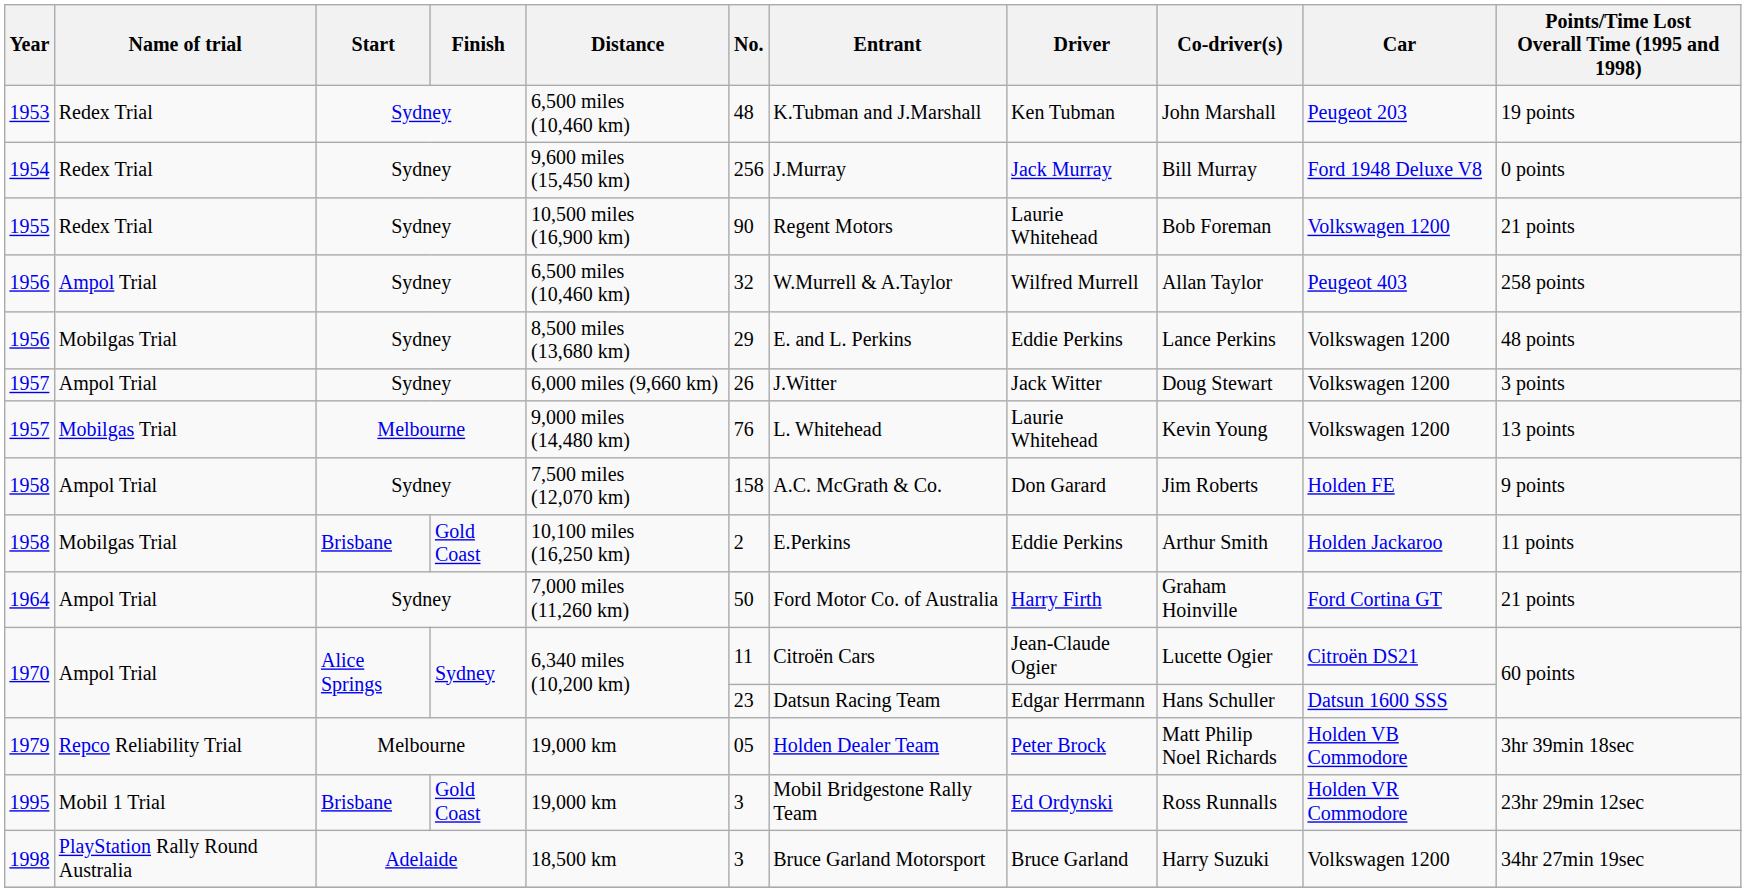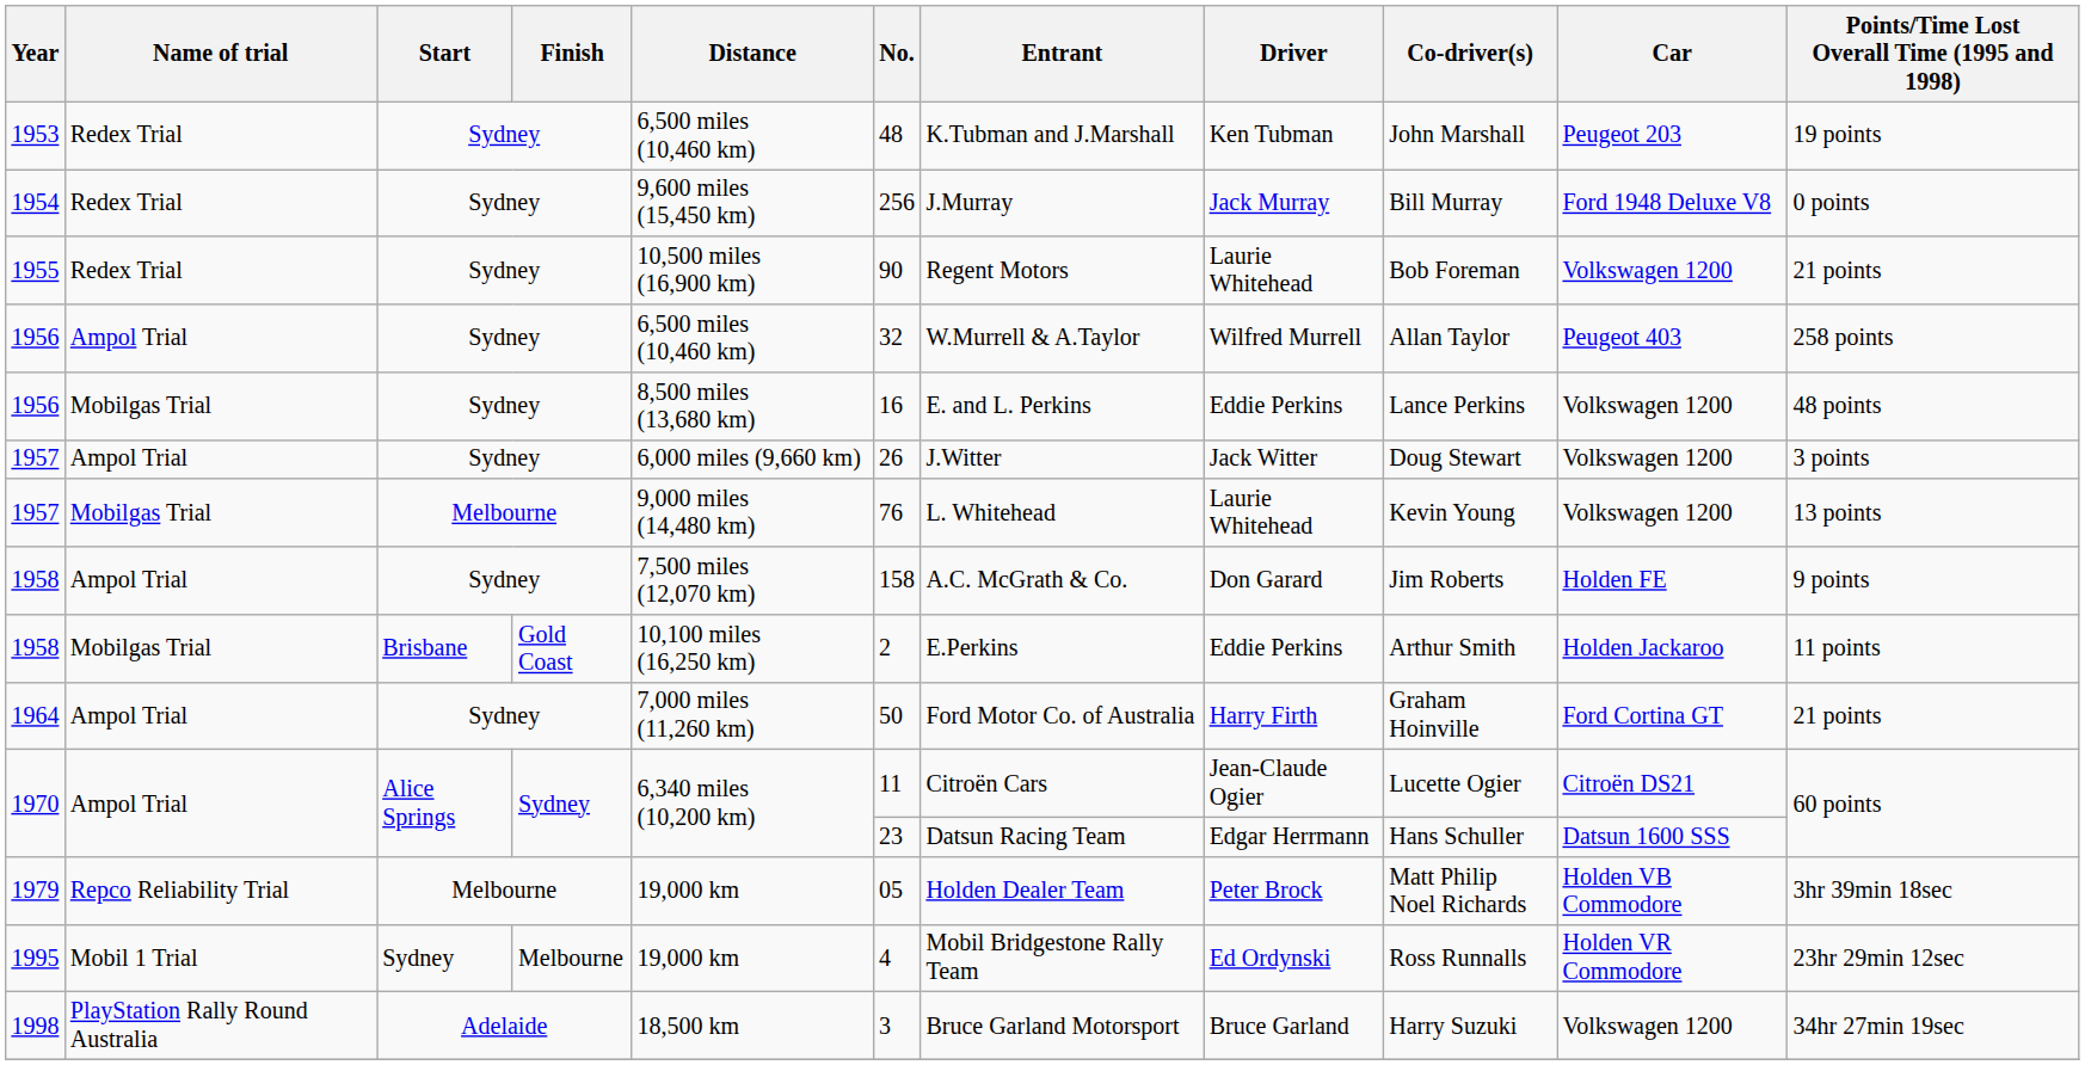 <table class="wikitable" style="text-align: left; font-size: 90%;">
 <tr>
 <th>Year</th>
 <th>Name of trial</th>
 <th>Start</th>
 <th>Finish</th>
 <th>Distance</th>
 <th>No.</th>
 <th>Entrant</th>
 <th>Driver</th>
 <th>Co-driver(s)</th>
 <th>Car</th>
 <th>Points/Time Lost <br> Overall Time (1995 and 1998)</th>
 </tr>
 <tr>
 <td><a href='#'>1953</a></td>
 <td>Redex Trial</td>
 <td colspan="2" style="text-align:center;"><a href='#'>Sydney</a></td>
 <td>6,500 miles (10,460 km)</td>
 <td>48</td>
 <td>K.Tubman and J.Marshall</td>
 <td>Ken Tubman</td>
 <td>John Marshall</td>
 <td><a href='#'>Peugeot 203</a></td>
 <td>19 points</td>
 </tr>
 <tr>
 <td><a href='#'>1954</a></td>
 <td>Redex Trial</td>
 <td colspan="2" style="text-align:center;">Sydney</td>
 <td>9,600 miles (15,450 km)</td>
 <td>256</td>
 <td>J.Murray</td>
 <td><a href='#'>Jack Murray</a></td>
 <td>Bill Murray</td>
 <td><a href='#'>Ford 1948 Deluxe V8</a></td>
 <td>0 points</td>
 </tr>
 <tr>
 <td><a href='#'>1955</a></td>
 <td>Redex Trial</td>
 <td colspan="2" style="text-align:center;">Sydney</td>
 <td>10,500 miles (16,900 km)</td>
 <td>90</td>
 <td>Regent Motors</td>
 <td>Laurie Whitehead</td>
 <td>Bob Foreman</td>
 <td><a href='#'>Volkswagen 1200</a></td>
 <td>21 points</td>
 </tr>
 <tr>
 <td><a href='#'>1956</a></td>
 <td><a href='#'>Ampol</a> Trial</td>
 <td colspan="2" style="text-align:center;">Sydney</td>
 <td>6,500 miles (10,460 km)</td>
 <td>32</td>
 <td>W.Murrell & A.Taylor</td>
 <td>Wilfred Murrell</td>
 <td>Allan Taylor</td>
 <td><a href='#'>Peugeot 403</a></td>
 <td>258 points</td>
 </tr>
 <tr>
 <td><a href='#'>1956</a></td>
 <td>Mobilgas Trial</td>
 <td colspan="2" style="text-align:center;">Sydney</td>
 <td>8,500 miles (13,680 km)</td>
-<td>29</td>
+<td>16</td>
 <td>E. and L. Perkins</td>
 <td>Eddie Perkins</td>
 <td>Lance Perkins</td>
 <td>Volkswagen 1200</td>
 <td>48 points</td>
 </tr>
 <tr>
 <td><a href='#'>1957</a></td>
 <td>Ampol Trial</td>
 <td colspan="2" style="text-align:center;">Sydney</td>
 <td>6,000 miles (9,660 km)</td>
 <td>26</td>
 <td>J.Witter</td>
 <td>Jack Witter</td>
 <td>Doug Stewart</td>
 <td>Volkswagen 1200</td>
 <td>3 points</td>
 </tr>
 <tr>
 <td><a href='#'>1957</a></td>
 <td><a href='#'>Mobilgas</a> Trial</td>
 <td colspan="2" style="text-align:center;"><a href='#'>Melbourne</a></td>
 <td>9,000 miles (14,480 km)</td>
 <td>76</td>
 <td>L. Whitehead</td>
 <td>Laurie Whitehead</td>
 <td>Kevin Young</td>
 <td>Volkswagen 1200</td>
 <td>13 points</td>
 </tr>
 <tr>
 <td><a href='#'>1958</a></td>
 <td>Ampol Trial</td>
 <td colspan="2" style="text-align:center;">Sydney</td>
 <td>7,500 miles (12,070 km)</td>
 <td>158</td>
 <td>A.C. McGrath & Co.</td>
 <td>Don Garard</td>
 <td>Jim Roberts</td>
 <td><a href='#'>Holden FE</a></td>
 <td>9 points</td>
 </tr>
 <tr>
 <td><a href='#'>1958</a></td>
 <td>Mobilgas Trial</td>
 <td><a href='#'>Brisbane</a></td>
 <td><a href='#'>Gold Coast</a></td>
 <td>10,100 miles (16,250 km)</td>
 <td>2</td>
 <td>E.Perkins</td>
 <td>Eddie Perkins</td>
 <td>Arthur Smith</td>
 <td><a href='#'>Holden Jackaroo</a></td>
 <td>11 points</td>
 </tr>
 <tr>
 <td><a href='#'>1964</a></td>
 <td>Ampol Trial</td>
 <td colspan="2" style="text-align:center;">Sydney</td>
 <td>7,000 miles (11,260 km)</td>
 <td>50</td>
 <td>Ford Motor Co. of Australia</td>
 <td><a href='#'>Harry Firth</a></td>
 <td>Graham Hoinville</td>
 <td><a href='#'>Ford Cortina GT</a></td>
 <td>21 points</td>
 </tr>
 <tr>
 <td rowspan="2"><a href='#'>1970</a></td>
 <td rowspan="2">Ampol Trial</td>
 <td rowspan="2"><a href='#'>Alice Springs</a></td>
 <td rowspan="2"><a href='#'>Sydney</a></td>
 <td rowspan="2">6,340 miles (10,200 km)</td>
 <td>11</td>
 <td>Citroën Cars</td>
 <td>Jean-Claude Ogier</td>
 <td>Lucette Ogier</td>
 <td><a href='#'>Citroën DS21</a></td>
 <td rowspan="2">60 points</td>
 </tr>
 <tr>
 <td>23</td>
 <td>Datsun Racing Team</td>
 <td>Edgar Herrmann</td>
 <td>Hans Schuller</td>
 <td><a href='#'>Datsun 1600 SSS</a></td>
 </tr>
 <tr>
 <td><a href='#'>1979</a></td>
 <td><a href='#'>Repco</a> Reliability Trial</td>
 <td colspan="2" style="text-align:center;">Melbourne</td>
 <td>19,000 km</td>
 <td>05</td>
 <td><a href='#'>Holden Dealer Team</a></td>
 <td><a href='#'>Peter Brock</a></td>
 <td>Matt Philip<br>Noel Richards</td>
 <td><a href='#'>Holden VB Commodore</a></td>
 <td>3hr 39min 18sec</td>
 </tr>
 <tr>
 <td><a href='#'>1995</a></td>
 <td>Mobil 1 Trial</td>
-<td><a href='#'>Brisbane</a></td>
-<td><a href='#'>Gold Coast</a></td>
+<td>Sydney</td>
+<td>Melbourne</td>
 <td>19,000 km</td>
-<td>3</td>
+<td>4</td>
 <td>Mobil Bridgestone Rally Team</td>
 <td><a href='#'>Ed Ordynski</a></td>
 <td>Ross Runnalls</td>
 <td><a href='#'>Holden VR Commodore</a></td>
 <td>23hr 29min 12sec</td>
 </tr>
 <tr>
 <td><a href='#'>1998</a></td>
 <td><a href='#'>PlayStation</a> Rally Round Australia</td>
 <td colspan="2" style="text-align:center;"><a href='#'>Adelaide</a></td>
 <td>18,500 km</td>
 <td>3</td>
 <td>Bruce Garland Motorsport</td>
 <td>Bruce Garland</td>
 <td>Harry Suzuki</td>
 <td>Volkswagen 1200</td>
 <td>34hr 27min 19sec</td>
 </tr>
 <tr>
 </tr>
 </table>
